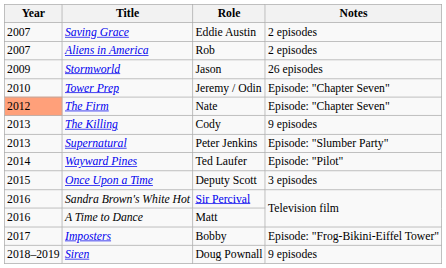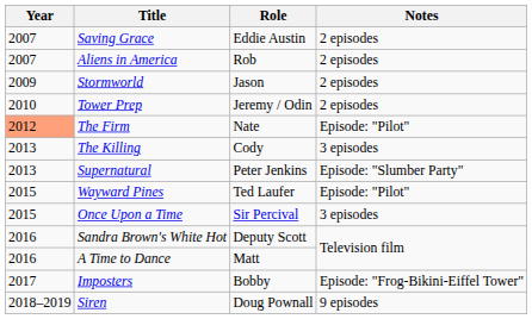 <table class="wikitable sortable">
 <tr>
 <th>Year</th>
 <th>Title</th>
 <th>Role</th>
 <th class="unsortable">Notes</th>
 </tr>
 <tr>
 <td>2007</td>
 <td><a href='#'><em>Saving Grace</em></a></td>
 <td>Eddie Austin</td>
 <td>2 episodes</td>
 </tr>
 <tr>
 <td>2007</td>
 <td><em><a href='#'>Aliens in America</a></em></td>
 <td>Rob</td>
 <td>2 episodes</td>
 </tr>
 <tr>
 <td>2009</td>
 <td><em><a href='#'>Stormworld</a></em></td>
 <td>Jason</td>
-<td>26 episodes</td>
+<td>2 episodes</td>
 </tr>
 <tr>
 <td>2010</td>
 <td><em><a href='#'>Tower Prep</a></em></td>
 <td>Jeremy / Odin</td>
-<td>Episode: "Chapter Seven"</td>
+<td>2 episodes</td>
 </tr>
 <tr>
 <td style="background: lightsalmon;">2012</td>
 <td data-sort-value="Firm, The"><a href='#'><em>The Firm</em></a></td>
 <td>Nate</td>
-<td>Episode: "Chapter Seven"</td>
+<td>Episode: "Pilot"</td>
 </tr>
 <tr>
 <td>2013</td>
 <td data-sort-value="Killing, The"><a href='#'><em>The Killing</em></a></td>
 <td>Cody</td>
-<td>9 episodes</td>
+<td>3 episodes</td>
 </tr>
 <tr>
 <td>2013</td>
 <td><a href='#'><em>Supernatural</em></a></td>
 <td>Peter Jenkins</td>
 <td>Episode: "Slumber Party"</td>
 </tr>
 <tr>
-<td>2014</td>
+<td>2015</td>
 <td><em><a href='#'>Wayward Pines</a></em></td>
 <td>Ted Laufer</td>
 <td>Episode: "Pilot"</td>
 </tr>
 <tr>
 <td>2015</td>
 <td><a href='#'><em>Once Upon a Time</em></a></td>
-<td>Deputy Scott</td>
+<td><a href='#'>Sir Percival</a></td>
 <td>3 episodes</td>
 </tr>
 <tr>
 <td>2016</td>
 <td><em>Sandra Brown's White Hot</em></td>
-<td><a href='#'>Sir Percival</a></td>
+<td>Deputy Scott</td>
 <td rowspan="2">Television film</td>
 </tr>
 <tr>
 <td>2016</td>
 <td data-sort-value="Time to Dance, A"><em>A Time to Dance</em></td>
 <td>Matt</td>
 </tr>
 <tr>
 <td>2017</td>
 <td><a href='#'><em>Imposters</em></a></td>
 <td>Bobby</td>
 <td>Episode: "Frog-Bikini-Eiffel Tower"</td>
 </tr>
 <tr>
 <td>2018–2019</td>
 <td><a href='#'><em>Siren</em></a></td>
 <td>Doug Pownall</td>
 <td>9 episodes</td>
 </tr>
 </table>
